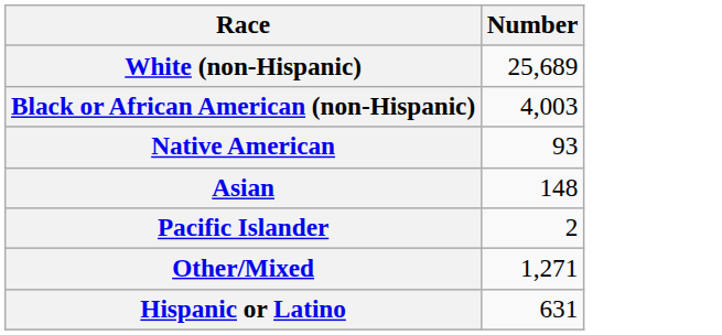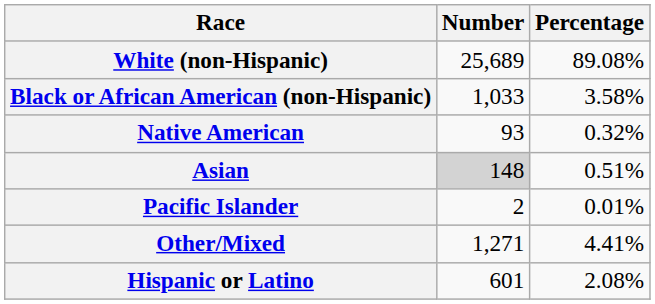 <table class="wikitable" style="text-align:right">
 <tr>
 <th scope="col">Race</th>
 <th scope="col">Number</th>
+<th scope="col">Percentage</th>
 </tr>
 <tr>
 <th scope="row"><a href='#'>White</a> (non-Hispanic)</th>
 <td>25,689</td>
+<td>89.08%</td>
 </tr>
 <tr>
 <th scope="row"><a href='#'>Black or African American</a> (non-Hispanic)</th>
-<td>4,003</td>
+<td>1,033</td>
+<td>3.58%</td>
 </tr>
 <tr>
 <th scope="row"><a href='#'>Native American</a></th>
 <td>93</td>
+<td>0.32%</td>
 </tr>
 <tr>
 <th scope="row"><a href='#'>Asian</a></th>
-<td>148</td>
+<td style="background: lightgrey;">148</td>
+<td>0.51%</td>
 </tr>
 <tr>
 <th scope="row"><a href='#'>Pacific Islander</a></th>
 <td>2</td>
+<td>0.01%</td>
 </tr>
 <tr>
 <th scope="row"><a href='#'>Other/Mixed</a></th>
 <td>1,271</td>
+<td>4.41%</td>
 </tr>
 <tr>
 <th scope="row"><a href='#'>Hispanic</a> or <a href='#'>Latino</a></th>
-<td>631</td>
+<td>601</td>
+<td>2.08%</td>
 </tr>
 </table>
